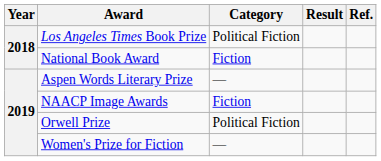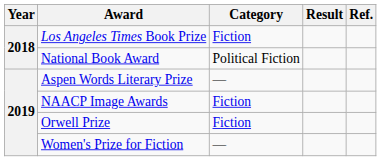 <table class="wikitable sortable">
 <tr>
 <th>Year</th>
 <th>Award</th>
 <th>Category</th>
 <th>Result</th>
 <th>Ref.</th>
 </tr>
 <tr>
 <th rowspan=2>2018</th>
 <td><a href='#'><em>Los Angeles Times</em> Book Prize</a></td>
-<td>Political Fiction</td>
+<td><a href='#'>Fiction</a></td>
 <td></td>
 <td></td>
 </tr>
 <tr>
 <td><a href='#'>National Book Award</a></td>
-<td><a href='#'>Fiction</a></td>
+<td>Political Fiction</td>
 <td></td>
 <td></td>
 </tr>
 <tr>
 <th rowspan=4>2019</th>
 <td><a href='#'>Aspen Words Literary Prize</a></td>
 <td>—</td>
 <td></td>
 <td></td>
 </tr>
 <tr>
 <td><a href='#'>NAACP Image Awards</a></td>
 <td><a href='#'>Fiction</a></td>
 <td></td>
 <td></td>
 </tr>
 <tr>
 <td><a href='#'>Orwell Prize</a></td>
-<td>Political Fiction</td>
+<td><a href='#'>Fiction</a></td>
 <td></td>
 <td></td>
 </tr>
 <tr>
 <td><a href='#'>Women's Prize for Fiction</a></td>
 <td>—</td>
 <td></td>
 <td></td>
 </tr>
 </table>
